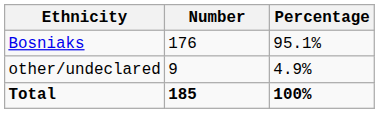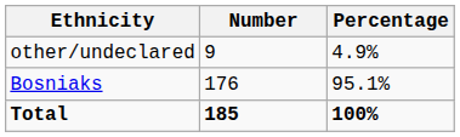 <table class="wikitable">
 <tr>
 <th width="100px">Ethnicity</th>
 <th width="80px">Number</th>
 <th width="80px">Percentage</th>
 </tr>
 <tr>
+<td>other/undeclared</td>
+<td>9</td>
+<td>4.9%</td>
+</tr>
+<tr>
 <td><a href='#'>Bosniaks</a></td>
 <td>176</td>
 <td>95.1%</td>
-</tr>
-<tr>
-<td>other/undeclared</td>
-<td>9</td>
-<td>4.9%</td>
 </tr>
 <tr>
 <td><strong>Total</strong></td>
 <td><strong>185</strong></td>
 <td><strong>100%</strong></td>
 </tr>
 </table>
